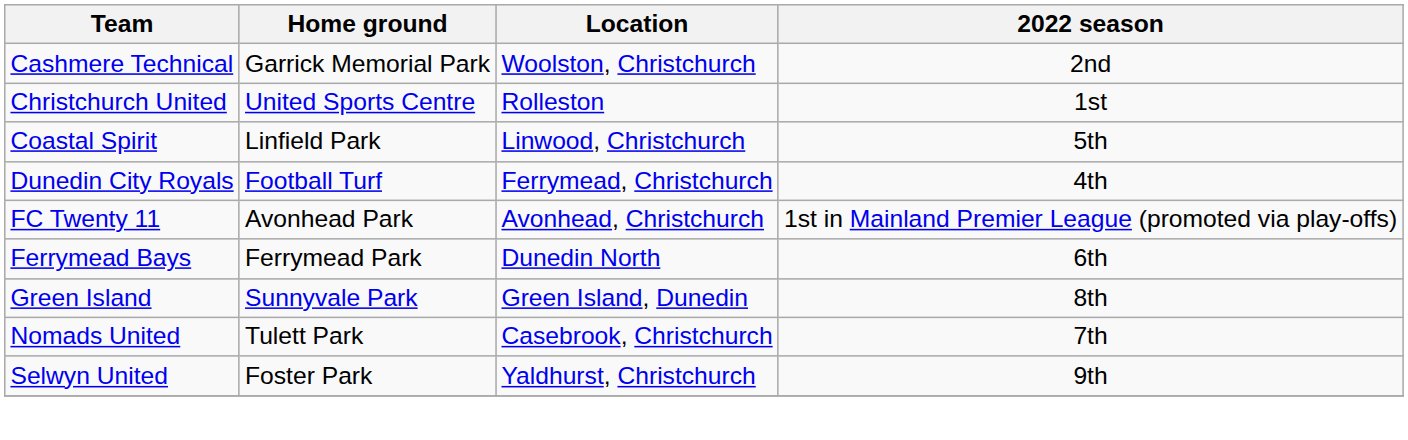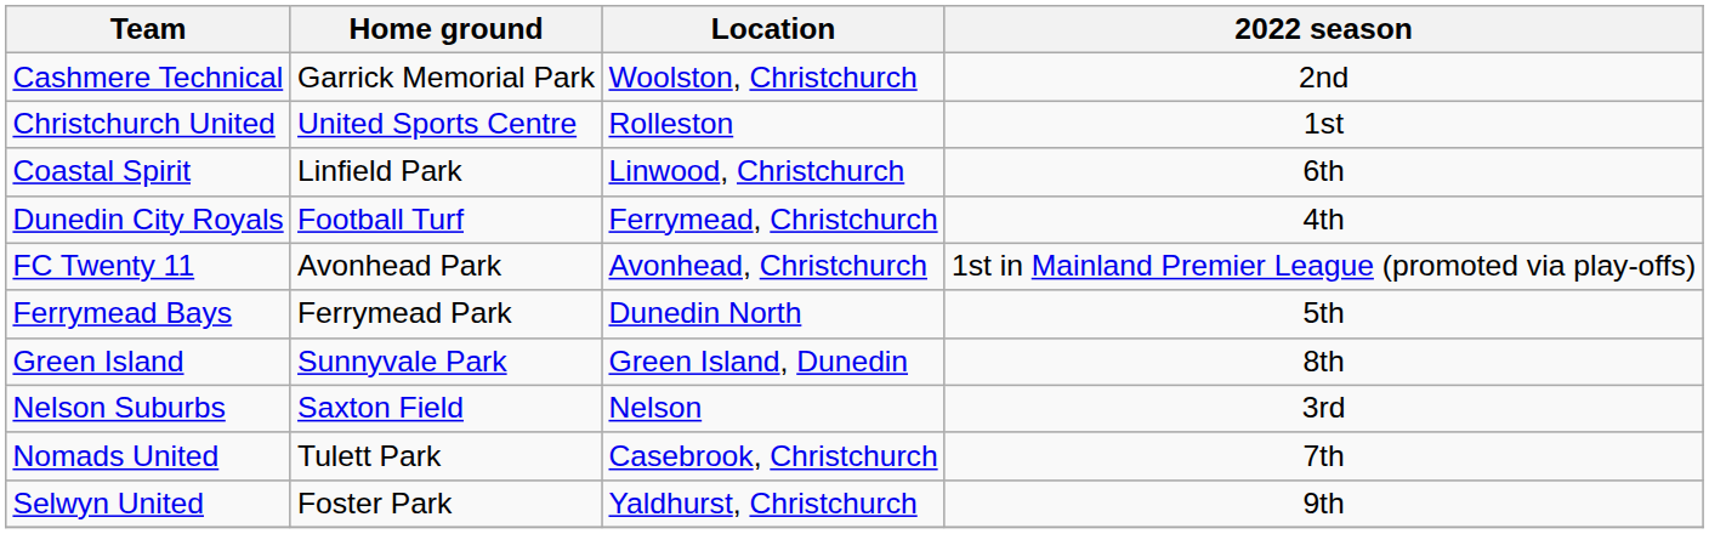 <table class="wikitable sortable">
 <tr>
 <th>Team</th>
 <th>Home ground</th>
 <th>Location</th>
 <th>2022 season</th>
 </tr>
 <tr>
 <td><a href='#'>Cashmere Technical</a></td>
 <td>Garrick Memorial Park</td>
 <td><a href='#'>Woolston</a>, <a href='#'>Christchurch</a></td>
 <td align="center">2nd</td>
 </tr>
 <tr>
 <td><a href='#'>Christchurch United</a></td>
 <td><a href='#'>United Sports Centre</a></td>
 <td><a href='#'>Rolleston</a></td>
 <td align="center">1st</td>
 </tr>
 <tr>
 <td><a href='#'>Coastal Spirit</a></td>
 <td>Linfield Park</td>
 <td><a href='#'>Linwood</a>, <a href='#'>Christchurch</a></td>
-<td align="center">5th</td>
+<td align="center">6th</td>
 </tr>
 <tr>
 <td><a href='#'>Dunedin City Royals</a></td>
 <td><a href='#'>Football Turf</a></td>
 <td><a href='#'>Ferrymead</a>, <a href='#'>Christchurch</a></td>
 <td align="center">4th</td>
 </tr>
 <tr>
 <td><a href='#'>FC Twenty 11</a></td>
 <td>Avonhead Park</td>
 <td><a href='#'>Avonhead</a>, <a href='#'>Christchurch</a></td>
 <td align="center">1st in <a href='#'>Mainland Premier League</a> (promoted via play-offs)</td>
 </tr>
 <tr>
 <td><a href='#'>Ferrymead Bays</a></td>
 <td>Ferrymead Park</td>
 <td><a href='#'>Dunedin North</a></td>
-<td align="center">6th</td>
+<td align="center">5th</td>
 </tr>
 <tr>
 <td><a href='#'>Green Island</a></td>
 <td><a href='#'>Sunnyvale Park</a></td>
 <td><a href='#'>Green Island</a>, <a href='#'>Dunedin</a></td>
 <td align="center">8th</td>
+</tr>
+<tr>
+<td><a href='#'>Nelson Suburbs</a></td>
+<td><a href='#'>Saxton Field</a></td>
+<td><a href='#'>Nelson</a></td>
+<td align="center">3rd</td>
 </tr>
 <tr>
 <td><a href='#'>Nomads United</a></td>
 <td>Tulett Park</td>
 <td><a href='#'>Casebrook</a>, <a href='#'>Christchurch</a></td>
 <td align="center">7th</td>
 </tr>
 <tr>
 <td><a href='#'>Selwyn United</a></td>
 <td>Foster Park</td>
 <td><a href='#'>Yaldhurst</a>, <a href='#'>Christchurch</a></td>
 <td align="center">9th</td>
 </tr>
 <tr>
 </tr>
 </table>
